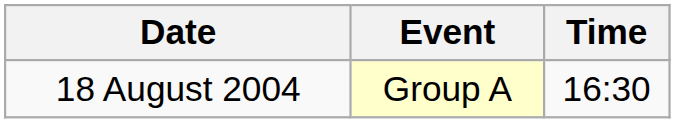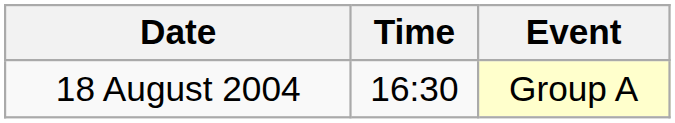 <table class = "wikitable" style="text-align:center;">
 <tr>
 <th width=150>Date</th>
+<th width=50>Time</th>
 <th width=80>Event</th>
-<th width=50>Time</th>
 </tr>
 <tr>
 <td>18 August 2004</td>
+<td>16:30</td>
 <td bgcolor=ffffcc>Group A</td>
-<td>16:30</td>
 </tr>
 </table>
